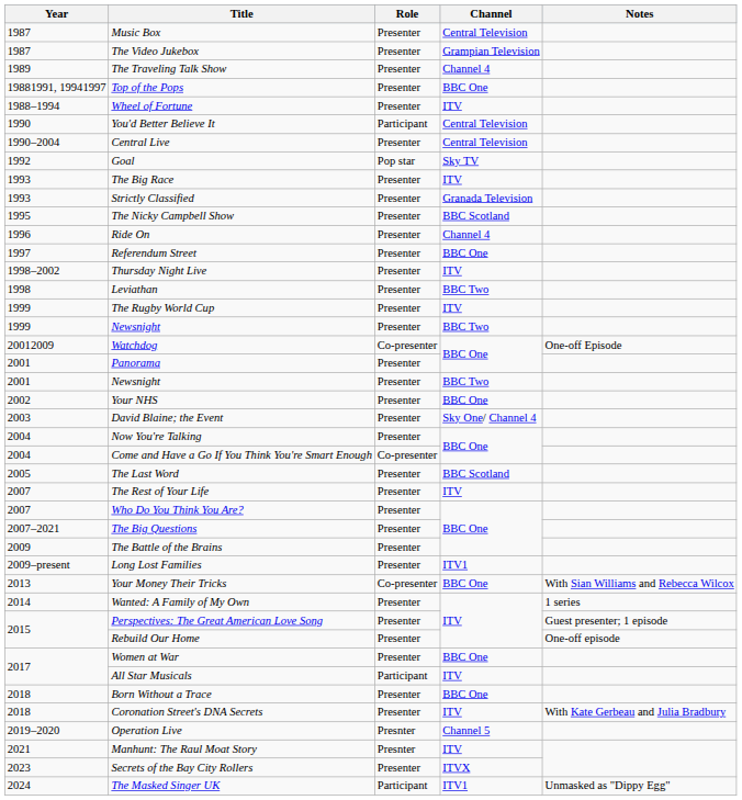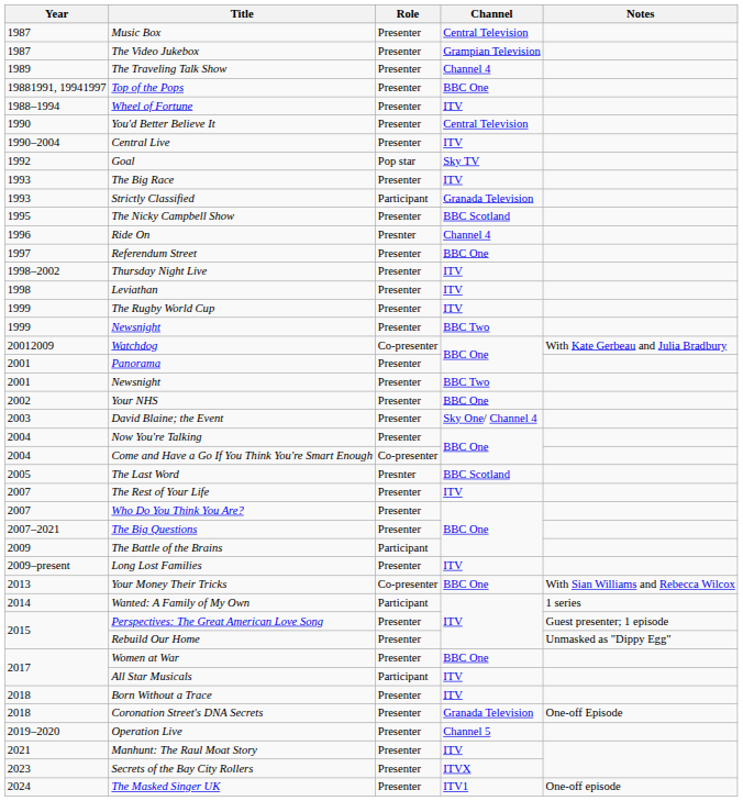 <table class="wikitable">
 <tr style="background:#b0c4de; text-align:center;">
 <th>Year</th>
 <th>Title</th>
 <th>Role</th>
 <th>Channel</th>
 <th>Notes</th>
 </tr>
 <tr>
 <td>1987</td>
 <td><em>Music Box</em></td>
 <td>Presenter</td>
 <td><a href='#'>Central Television</a></td>
 <td></td>
 </tr>
 <tr>
 <td>1987</td>
 <td><em>The Video Jukebox</em></td>
 <td>Presenter</td>
 <td><a href='#'>Grampian Television</a></td>
 <td></td>
 </tr>
 <tr>
 <td>1989</td>
 <td><em>The Traveling Talk Show</em></td>
 <td>Presenter</td>
 <td><a href='#'>Channel 4</a></td>
 <td></td>
 </tr>
 <tr>
 <td>19881991, 19941997</td>
 <td><em><a href='#'>Top of the Pops</a></em></td>
 <td>Presenter</td>
 <td><a href='#'>BBC One</a></td>
 <td></td>
 </tr>
 <tr>
 <td>1988–1994</td>
 <td><em><a href='#'>Wheel of Fortune</a></em></td>
 <td>Presenter</td>
 <td><a href='#'>ITV</a></td>
 <td></td>
 </tr>
 <tr>
 <td>1990</td>
 <td><em>You'd Better Believe It</em></td>
-<td>Participant</td>
+<td>Presenter</td>
 <td><a href='#'>Central Television</a></td>
 <td></td>
 </tr>
 <tr>
 <td>1990–2004</td>
 <td><em>Central Live</em></td>
 <td>Presenter</td>
-<td><a href='#'>Central Television</a></td>
+<td><a href='#'>ITV</a></td>
 <td></td>
 </tr>
 <tr>
 <td>1992</td>
 <td><em>Goal</em></td>
 <td>Pop star</td>
 <td><a href='#'>Sky TV</a></td>
 <td></td>
 </tr>
 <tr>
 <td>1993</td>
 <td><em>The Big Race</em></td>
 <td>Presenter</td>
 <td><a href='#'>ITV</a></td>
 <td></td>
 </tr>
 <tr>
 <td>1993</td>
 <td><em>Strictly Classified</em></td>
-<td>Presenter</td>
+<td>Participant</td>
 <td><a href='#'>Granada Television</a></td>
 <td></td>
 </tr>
 <tr>
 <td>1995</td>
 <td><em>The Nicky Campbell Show</em></td>
 <td>Presenter</td>
 <td><a href='#'>BBC Scotland</a></td>
 <td></td>
 </tr>
 <tr>
 <td>1996</td>
 <td><em>Ride On</em></td>
-<td>Presenter</td>
+<td>Presnter</td>
 <td><a href='#'>Channel 4</a></td>
 <td></td>
 </tr>
 <tr>
 <td>1997</td>
 <td><em>Referendum Street</em></td>
 <td>Presenter</td>
 <td><a href='#'>BBC One</a></td>
 <td></td>
 </tr>
 <tr>
 <td>1998–2002</td>
 <td><em>Thursday Night Live</em></td>
 <td>Presenter</td>
 <td><a href='#'>ITV</a></td>
 <td></td>
 </tr>
 <tr>
 <td>1998</td>
 <td><em>Leviathan</em></td>
 <td>Presenter</td>
-<td><a href='#'>BBC Two</a></td>
+<td><a href='#'>ITV</a></td>
 <td></td>
 </tr>
 <tr>
 <td>1999</td>
 <td><em>The Rugby World Cup</em></td>
 <td>Presenter</td>
 <td><a href='#'>ITV</a></td>
 <td></td>
 </tr>
 <tr>
 <td>1999</td>
 <td><em><a href='#'>Newsnight</a></em></td>
 <td>Presenter</td>
 <td><a href='#'>BBC Two</a></td>
 <td></td>
 </tr>
 <tr>
 <td>20012009</td>
 <td><em><a href='#'>Watchdog</a></em></td>
 <td>Co-presenter</td>
 <td rowspan="2"><a href='#'>BBC One</a></td>
-<td>One-off Episode</td>
+<td>With <a href='#'>Kate Gerbeau</a> and <a href='#'>Julia Bradbury</a></td>
 </tr>
 <tr>
 <td>2001</td>
 <td><em><a href='#'>Panorama</a></em></td>
 <td>Presenter</td>
 <td></td>
 </tr>
 <tr>
 <td>2001</td>
 <td><em>Newsnight</em></td>
 <td>Presenter</td>
 <td><a href='#'>BBC Two</a></td>
 <td></td>
 </tr>
 <tr>
 <td>2002</td>
 <td><em>Your NHS</em></td>
 <td>Presenter</td>
 <td><a href='#'>BBC One</a></td>
 <td></td>
 </tr>
 <tr>
 <td>2003</td>
 <td><em>David Blaine; the Event</em></td>
 <td>Presenter</td>
 <td><a href='#'>Sky One</a>/ <a href='#'>Channel 4</a></td>
 <td></td>
 </tr>
 <tr>
 <td>2004</td>
 <td><em>Now You're Talking</em></td>
 <td>Presenter</td>
 <td rowspan="2"><a href='#'>BBC One</a></td>
 <td></td>
 </tr>
 <tr>
 <td>2004</td>
 <td><em>Come and Have a Go If You Think You're Smart Enough</em></td>
 <td>Co-presenter</td>
 <td></td>
 </tr>
 <tr>
 <td>2005</td>
 <td><em>The Last Word</em></td>
-<td>Presenter</td>
+<td>Presnter</td>
 <td><a href='#'>BBC Scotland</a></td>
 <td></td>
 </tr>
 <tr>
 <td>2007</td>
 <td><em>The Rest of Your Life</em></td>
 <td>Presenter</td>
 <td><a href='#'>ITV</a></td>
 <td></td>
 </tr>
 <tr>
 <td>2007</td>
 <td><em><a href='#'>Who Do You Think You Are?</a></em></td>
 <td>Presenter</td>
 <td rowspan="3"><a href='#'>BBC One</a></td>
 <td></td>
 </tr>
 <tr>
 <td>2007–2021</td>
 <td><em><a href='#'>The Big Questions</a></em></td>
 <td>Presenter</td>
 <td></td>
 </tr>
 <tr>
 <td>2009</td>
 <td><em>The Battle of the Brains</em></td>
-<td>Presenter</td>
+<td>Participant</td>
 <td></td>
 </tr>
 <tr>
 <td>2009–present</td>
 <td><em>Long Lost Families</em></td>
 <td>Presenter</td>
-<td><a href='#'>ITV1</a></td>
+<td><a href='#'>ITV</a></td>
 <td></td>
 </tr>
 <tr>
 <td>2013</td>
 <td><em>Your Money Their Tricks</em></td>
 <td>Co-presenter</td>
 <td><a href='#'>BBC One</a></td>
 <td>With <a href='#'>Sian Williams</a> and <a href='#'>Rebecca Wilcox</a></td>
 </tr>
 <tr>
 <td>2014</td>
 <td><em>Wanted: A Family of My Own</em></td>
-<td>Presenter</td>
+<td>Participant</td>
 <td rowspan="3"><a href='#'>ITV</a></td>
 <td>1 series</td>
 </tr>
 <tr>
 <td rowspan=2>2015</td>
 <td><em><a href='#'>Perspectives: The Great American Love Song</a></em></td>
 <td>Presenter</td>
 <td>Guest presenter; 1 episode</td>
 </tr>
 <tr>
 <td><em>Rebuild Our Home</em></td>
 <td>Presenter</td>
-<td>One-off episode</td>
+<td>Unmasked as "Dippy Egg"</td>
 </tr>
 <tr>
 <td rowspan=2>2017</td>
 <td><em>Women at War</em></td>
 <td>Presenter</td>
 <td><a href='#'>BBC One</a></td>
 <td></td>
 </tr>
 <tr>
 <td><em>All Star Musicals</em></td>
 <td>Participant</td>
 <td><a href='#'>ITV</a></td>
 <td></td>
 </tr>
 <tr>
 <td>2018</td>
 <td><em>Born Without a Trace</em></td>
 <td>Presenter</td>
-<td><a href='#'>BBC One</a></td>
+<td><a href='#'>ITV</a></td>
 </tr>
 <tr>
 <td>2018</td>
 <td><em>Coronation Street's DNA Secrets</em></td>
 <td>Presenter</td>
-<td><a href='#'>ITV</a></td>
-<td>With <a href='#'>Kate Gerbeau</a> and <a href='#'>Julia Bradbury</a></td>
+<td><a href='#'>Granada Television</a></td>
+<td>One-off Episode</td>
 </tr>
 <tr>
 <td>2019–2020</td>
 <td><em>Operation Live</em></td>
-<td>Presnter</td>
+<td>Presenter</td>
 <td><a href='#'>Channel 5</a></td>
 <td></td>
 </tr>
 <tr>
 <td>2021</td>
 <td><em>Manhunt: The Raul Moat Story</em></td>
-<td>Presnter</td>
+<td>Presenter</td>
 <td><a href='#'>ITV</a></td>
 </tr>
 <tr>
 <td>2023</td>
 <td><em>Secrets of the Bay City Rollers</em></td>
 <td>Presenter</td>
 <td><a href='#'>ITVX</a></td>
 </tr>
 <tr>
 <td>2024</td>
 <td><em><a href='#'>The Masked Singer UK</a></em></td>
-<td>Participant</td>
+<td>Presenter</td>
 <td><a href='#'>ITV1</a></td>
-<td>Unmasked as "Dippy Egg"</td>
+<td>One-off episode</td>
 </tr>
 </table>
